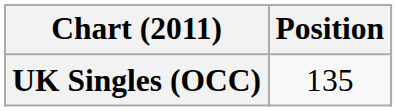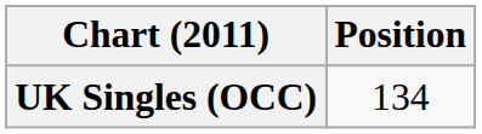 <table class="wikitable plainrowheaders">
 <tr>
 <th>Chart (2011)</th>
 <th>Position</th>
 </tr>
 <tr>
 <th scope="row">UK Singles (OCC)</th>
-<td style="text-align:center;">135</td>
+<td style="text-align:center;">134</td>
 </tr>
 </table>
